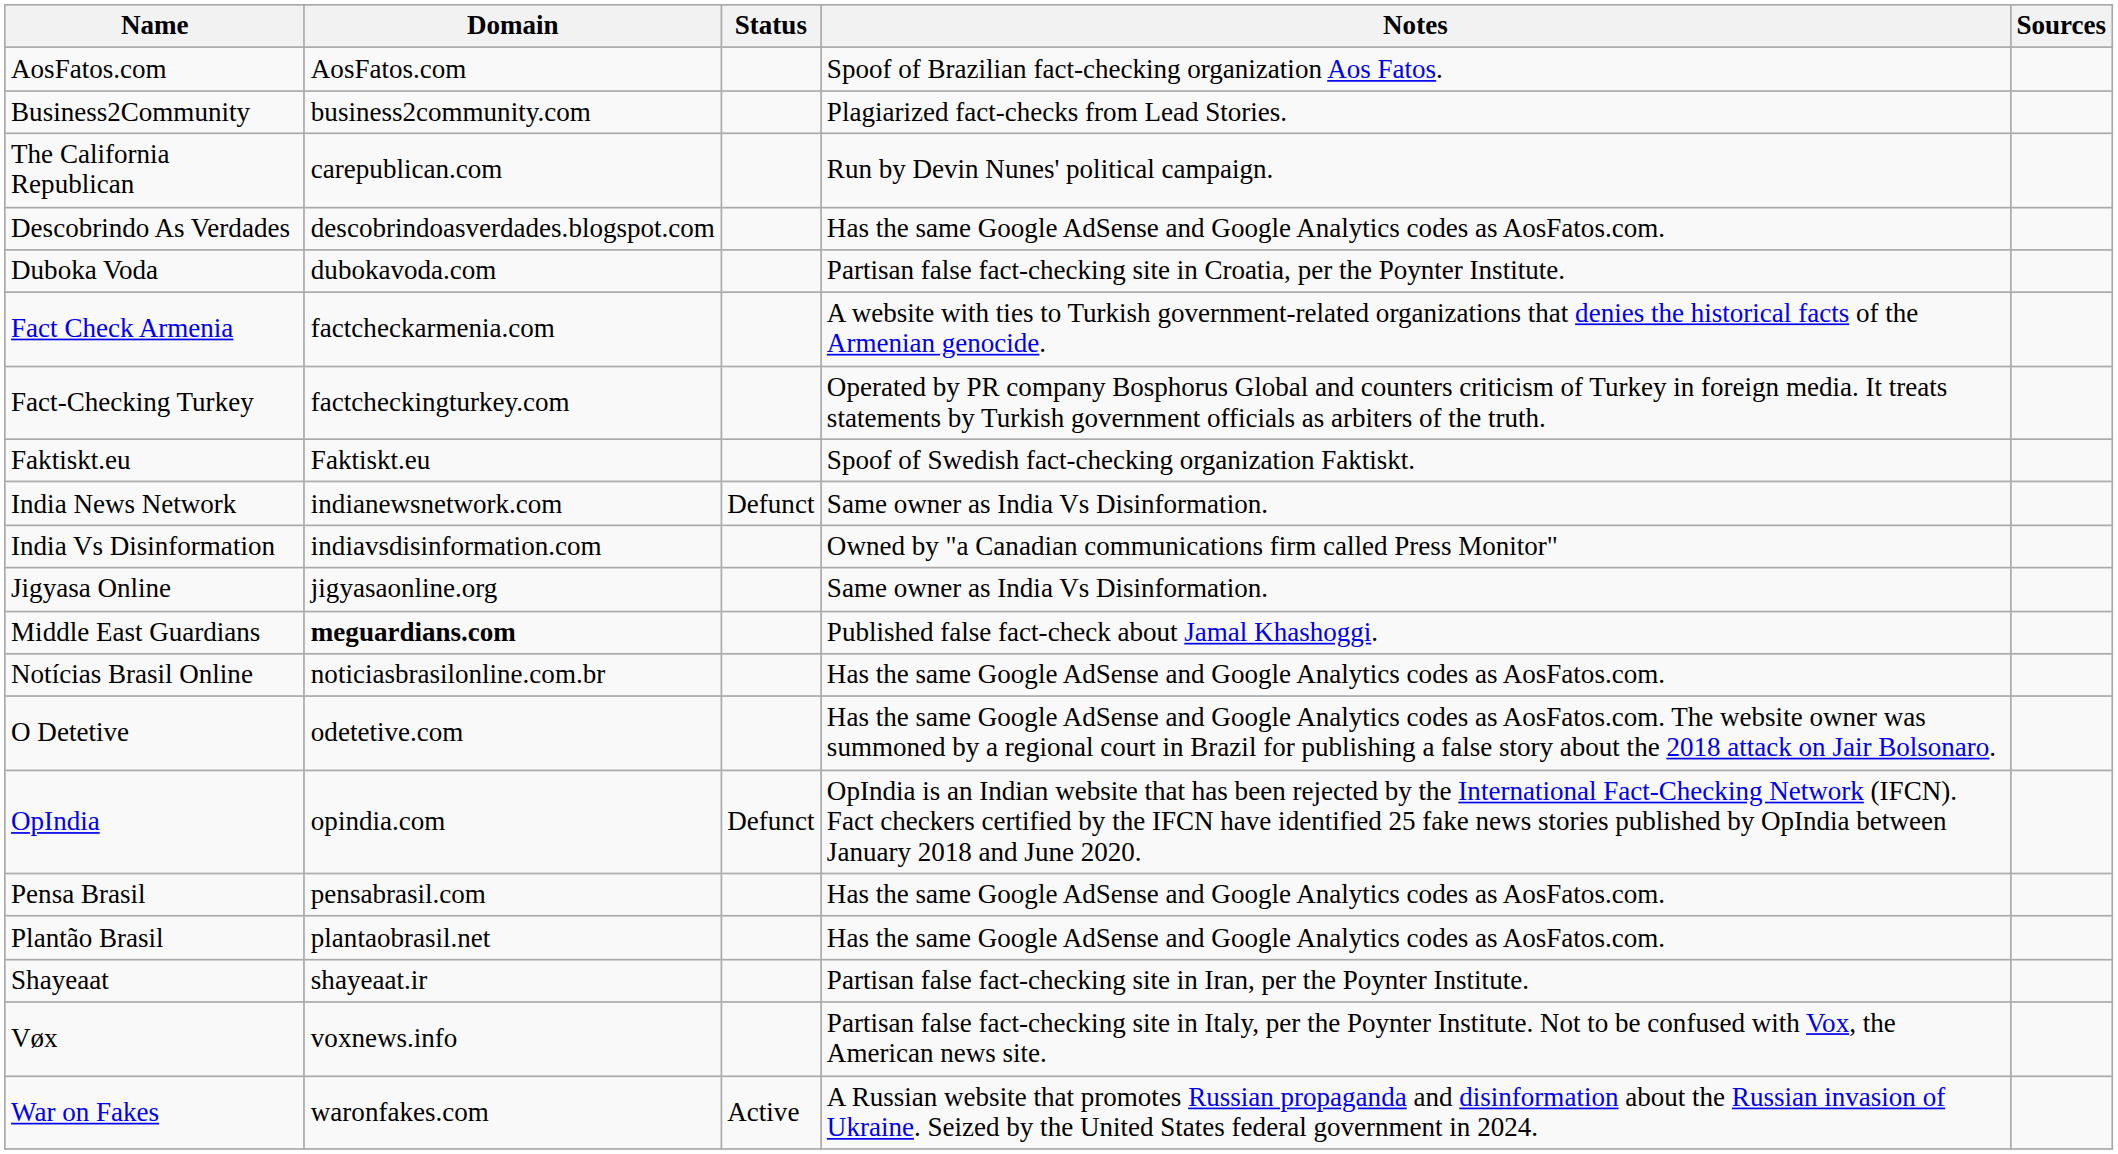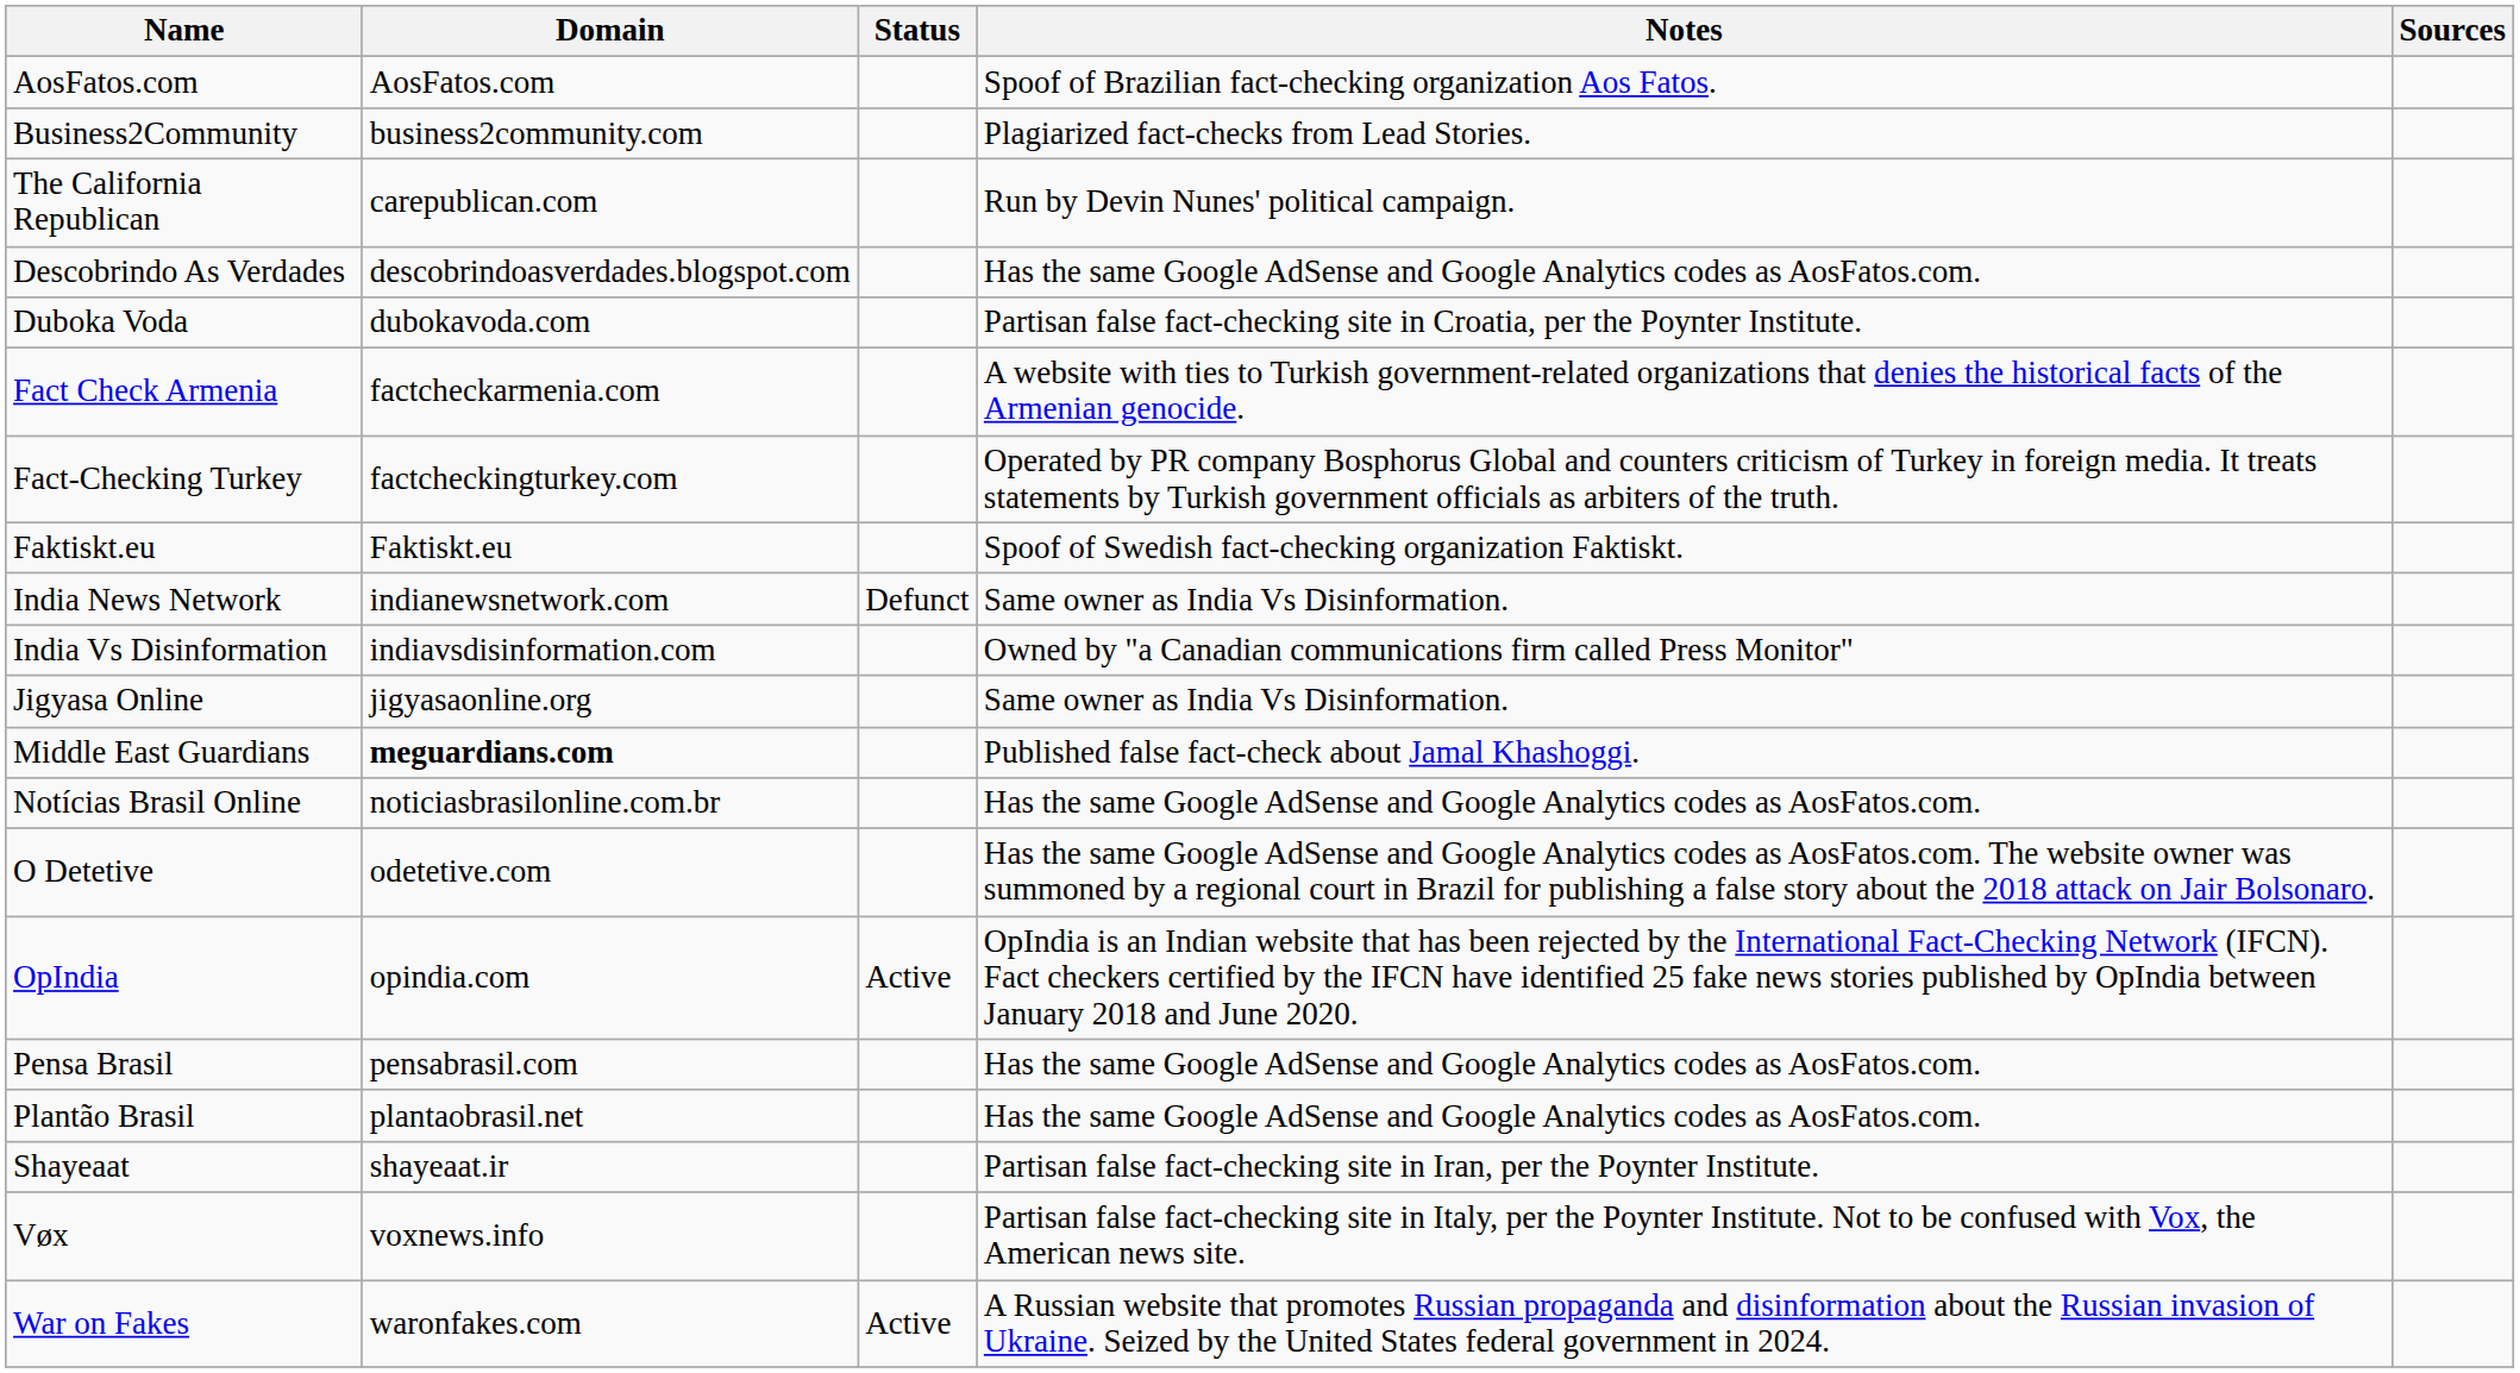 <table class="wikitable sortable mw-collapsible">
 <tr>
 <th width=170>Name</th>
 <th>Domain</th>
 <th>Status</th>
 <th class="unsortable">Notes</th>
 <th class="unsortable">Sources</th>
 </tr>
 <tr>
 <td>AosFatos.com</td>
 <td>AosFatos.com</td>
 <td></td>
 <td>Spoof of Brazilian fact-checking organization <a href='#'>Aos Fatos</a>.</td>
 <td></td>
 </tr>
 <tr>
 <td>Business2Community</td>
 <td>business2community.com</td>
 <td></td>
 <td>Plagiarized fact-checks from Lead Stories.</td>
 <td></td>
 </tr>
 <tr>
 <td>The California Republican</td>
 <td>carepublican.com</td>
 <td></td>
 <td>Run by Devin Nunes' political campaign.</td>
 <td></td>
 </tr>
 <tr>
 <td>Descobrindo As Verdades</td>
 <td>descobrindoasverdades.blogspot.com</td>
 <td></td>
 <td>Has the same Google AdSense and Google Analytics codes as AosFatos.com.</td>
 <td></td>
 </tr>
 <tr>
 <td>Duboka Voda</td>
 <td>dubokavoda.com</td>
 <td></td>
 <td>Partisan false fact-checking site in Croatia, per the Poynter Institute.</td>
 <td></td>
 </tr>
 <tr>
 <td><a href='#'>Fact Check Armenia</a></td>
 <td>factcheckarmenia.com</td>
 <td></td>
 <td>A website with ties to Turkish government-related organizations that <a href='#'>denies the historical facts</a> of the <a href='#'>Armenian genocide</a>.</td>
 <td></td>
 </tr>
 <tr>
 <td>Fact-Checking Turkey</td>
 <td>factcheckingturkey.com</td>
 <td></td>
 <td>Operated by PR company Bosphorus Global and counters criticism of Turkey in foreign media. It treats statements by Turkish government officials as arbiters of the truth.</td>
 <td></td>
 </tr>
 <tr>
 <td>Faktiskt.eu</td>
 <td>Faktiskt.eu</td>
 <td></td>
 <td>Spoof of Swedish fact-checking organization Faktiskt.</td>
 <td></td>
 </tr>
 <tr>
 <td>India News Network</td>
 <td>indianewsnetwork.com</td>
 <td>Defunct</td>
 <td>Same owner as India Vs Disinformation.</td>
 <td></td>
 </tr>
 <tr>
 <td>India Vs Disinformation</td>
 <td>indiavsdisinformation.com</td>
 <td></td>
 <td>Owned by "a Canadian communications firm called Press Monitor"</td>
 <td></td>
 </tr>
 <tr>
 <td>Jigyasa Online</td>
 <td>jigyasaonline.org</td>
 <td></td>
 <td>Same owner as India Vs Disinformation.</td>
 <td></td>
 </tr>
 <tr>
 <td>Middle East Guardians</td>
 <td><strong>meguardians.com</strong></td>
 <td></td>
 <td>Published false fact-check about <a href='#'>Jamal Khashoggi</a>.</td>
 <td></td>
 </tr>
 <tr>
 <td>Notícias Brasil Online</td>
 <td>noticiasbrasilonline.com.br</td>
 <td></td>
 <td>Has the same Google AdSense and Google Analytics codes as AosFatos.com.</td>
 <td></td>
 </tr>
 <tr>
 <td>O Detetive</td>
 <td>odetetive.com</td>
 <td></td>
 <td>Has the same Google AdSense and Google Analytics codes as AosFatos.com. The website owner was summoned by a regional court in Brazil for publishing a false story about the <a href='#'>2018 attack on Jair Bolsonaro</a>.</td>
 <td></td>
 </tr>
 <tr>
 <td><a href='#'>OpIndia</a></td>
 <td>opindia.com</td>
-<td>Defunct</td>
+<td>Active</td>
 <td>OpIndia is an Indian website that has been rejected by the <a href='#'>International Fact-Checking Network</a> (IFCN). Fact checkers certified by the IFCN have identified 25 fake news stories published by OpIndia between January 2018 and June 2020.</td>
 <td></td>
 </tr>
 <tr>
 <td>Pensa Brasil</td>
 <td>pensabrasil.com</td>
 <td></td>
 <td>Has the same Google AdSense and Google Analytics codes as AosFatos.com.</td>
 <td></td>
 </tr>
 <tr>
 <td>Plantão Brasil</td>
 <td>plantaobrasil.net</td>
 <td></td>
 <td>Has the same Google AdSense and Google Analytics codes as AosFatos.com.</td>
 <td></td>
 </tr>
 <tr>
 <td>Shayeaat</td>
 <td>shayeaat.ir</td>
 <td></td>
 <td>Partisan false fact-checking site in Iran, per the Poynter Institute.</td>
 <td></td>
 </tr>
 <tr>
 <td>Vøx</td>
 <td>voxnews.info</td>
 <td></td>
 <td>Partisan false fact-checking site in Italy, per the Poynter Institute. Not to be confused with <a href='#'>Vox</a>, the American news site.</td>
 <td></td>
 </tr>
 <tr>
 <td><a href='#'>War on Fakes</a></td>
 <td>waronfakes.com</td>
 <td>Active</td>
 <td>A Russian website that promotes <a href='#'>Russian propaganda</a> and <a href='#'>disinformation</a> about the <a href='#'>Russian invasion of Ukraine</a>. Seized by the United States federal government in 2024.</td>
 <td></td>
 </tr>
 </table>
